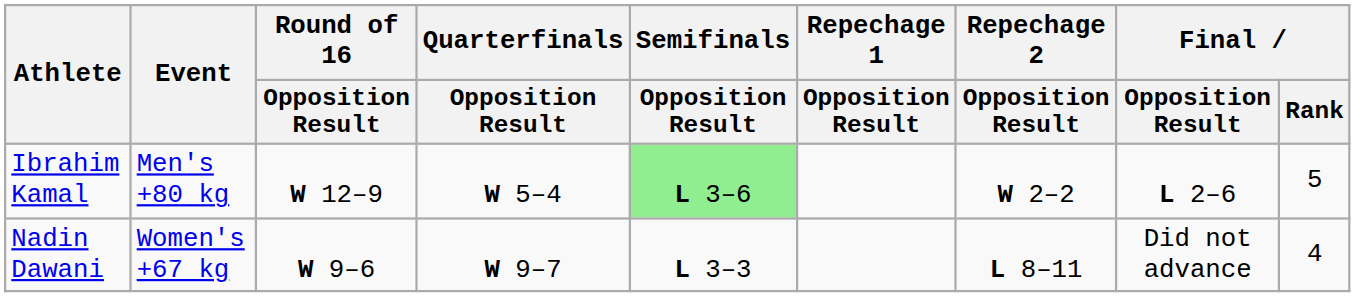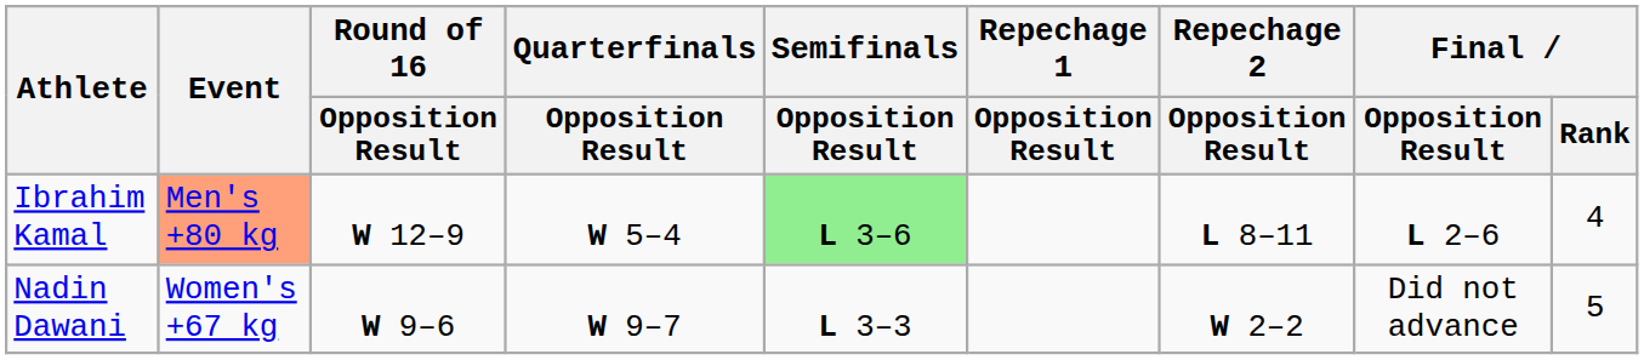 <table class="wikitable" style="font-size:90%;">
 <tr>
 <th rowspan=2>Athlete</th>
 <th rowspan=2>Event</th>
 <th>Round of 16</th>
 <th>Quarterfinals</th>
 <th>Semifinals</th>
 <th>Repechage 1</th>
 <th>Repechage 2</th>
 <th colspan=2>Final / </th>
 </tr>
 <tr style="font-size:95%">
 <th>Opposition<br>Result</th>
 <th>Opposition<br>Result</th>
 <th>Opposition<br>Result</th>
 <th>Opposition<br>Result</th>
 <th>Opposition<br>Result</th>
 <th>Opposition<br>Result</th>
 <th>Rank</th>
 </tr>
 <tr align=center>
 <td align=left><a href='#'>Ibrahim Kamal</a></td>
-<td align=left><a href='#'>Men's +80 kg</a></td>
+<td align=left style="background: lightsalmon;"><a href='#'>Men's +80 kg</a></td>
 <td><br><strong>W</strong> 12–9</td>
 <td><br><strong>W</strong> 5–4</td>
 <td style="background: lightgreen;"><br><strong>L</strong> 3–6</td>
 <td></td>
-<td><br><strong>W</strong> 2–2 </td>
+<td><br><strong>L</strong> 8–11</td>
 <td><br><strong>L</strong> 2–6</td>
-<td>5</td>
+<td>4</td>
 </tr>
 <tr align=center>
 <td align=left><a href='#'>Nadin Dawani</a></td>
 <td align=left><a href='#'>Women's +67 kg</a></td>
 <td><br><strong>W</strong> 9–6</td>
 <td><br><strong>W</strong> 9–7</td>
 <td><br><strong>L</strong> 3–3 </td>
 <td></td>
-<td><br><strong>L</strong> 8–11</td>
+<td><br><strong>W</strong> 2–2 </td>
 <td>Did not advance</td>
-<td>4</td>
+<td>5</td>
 </tr>
 </table>
